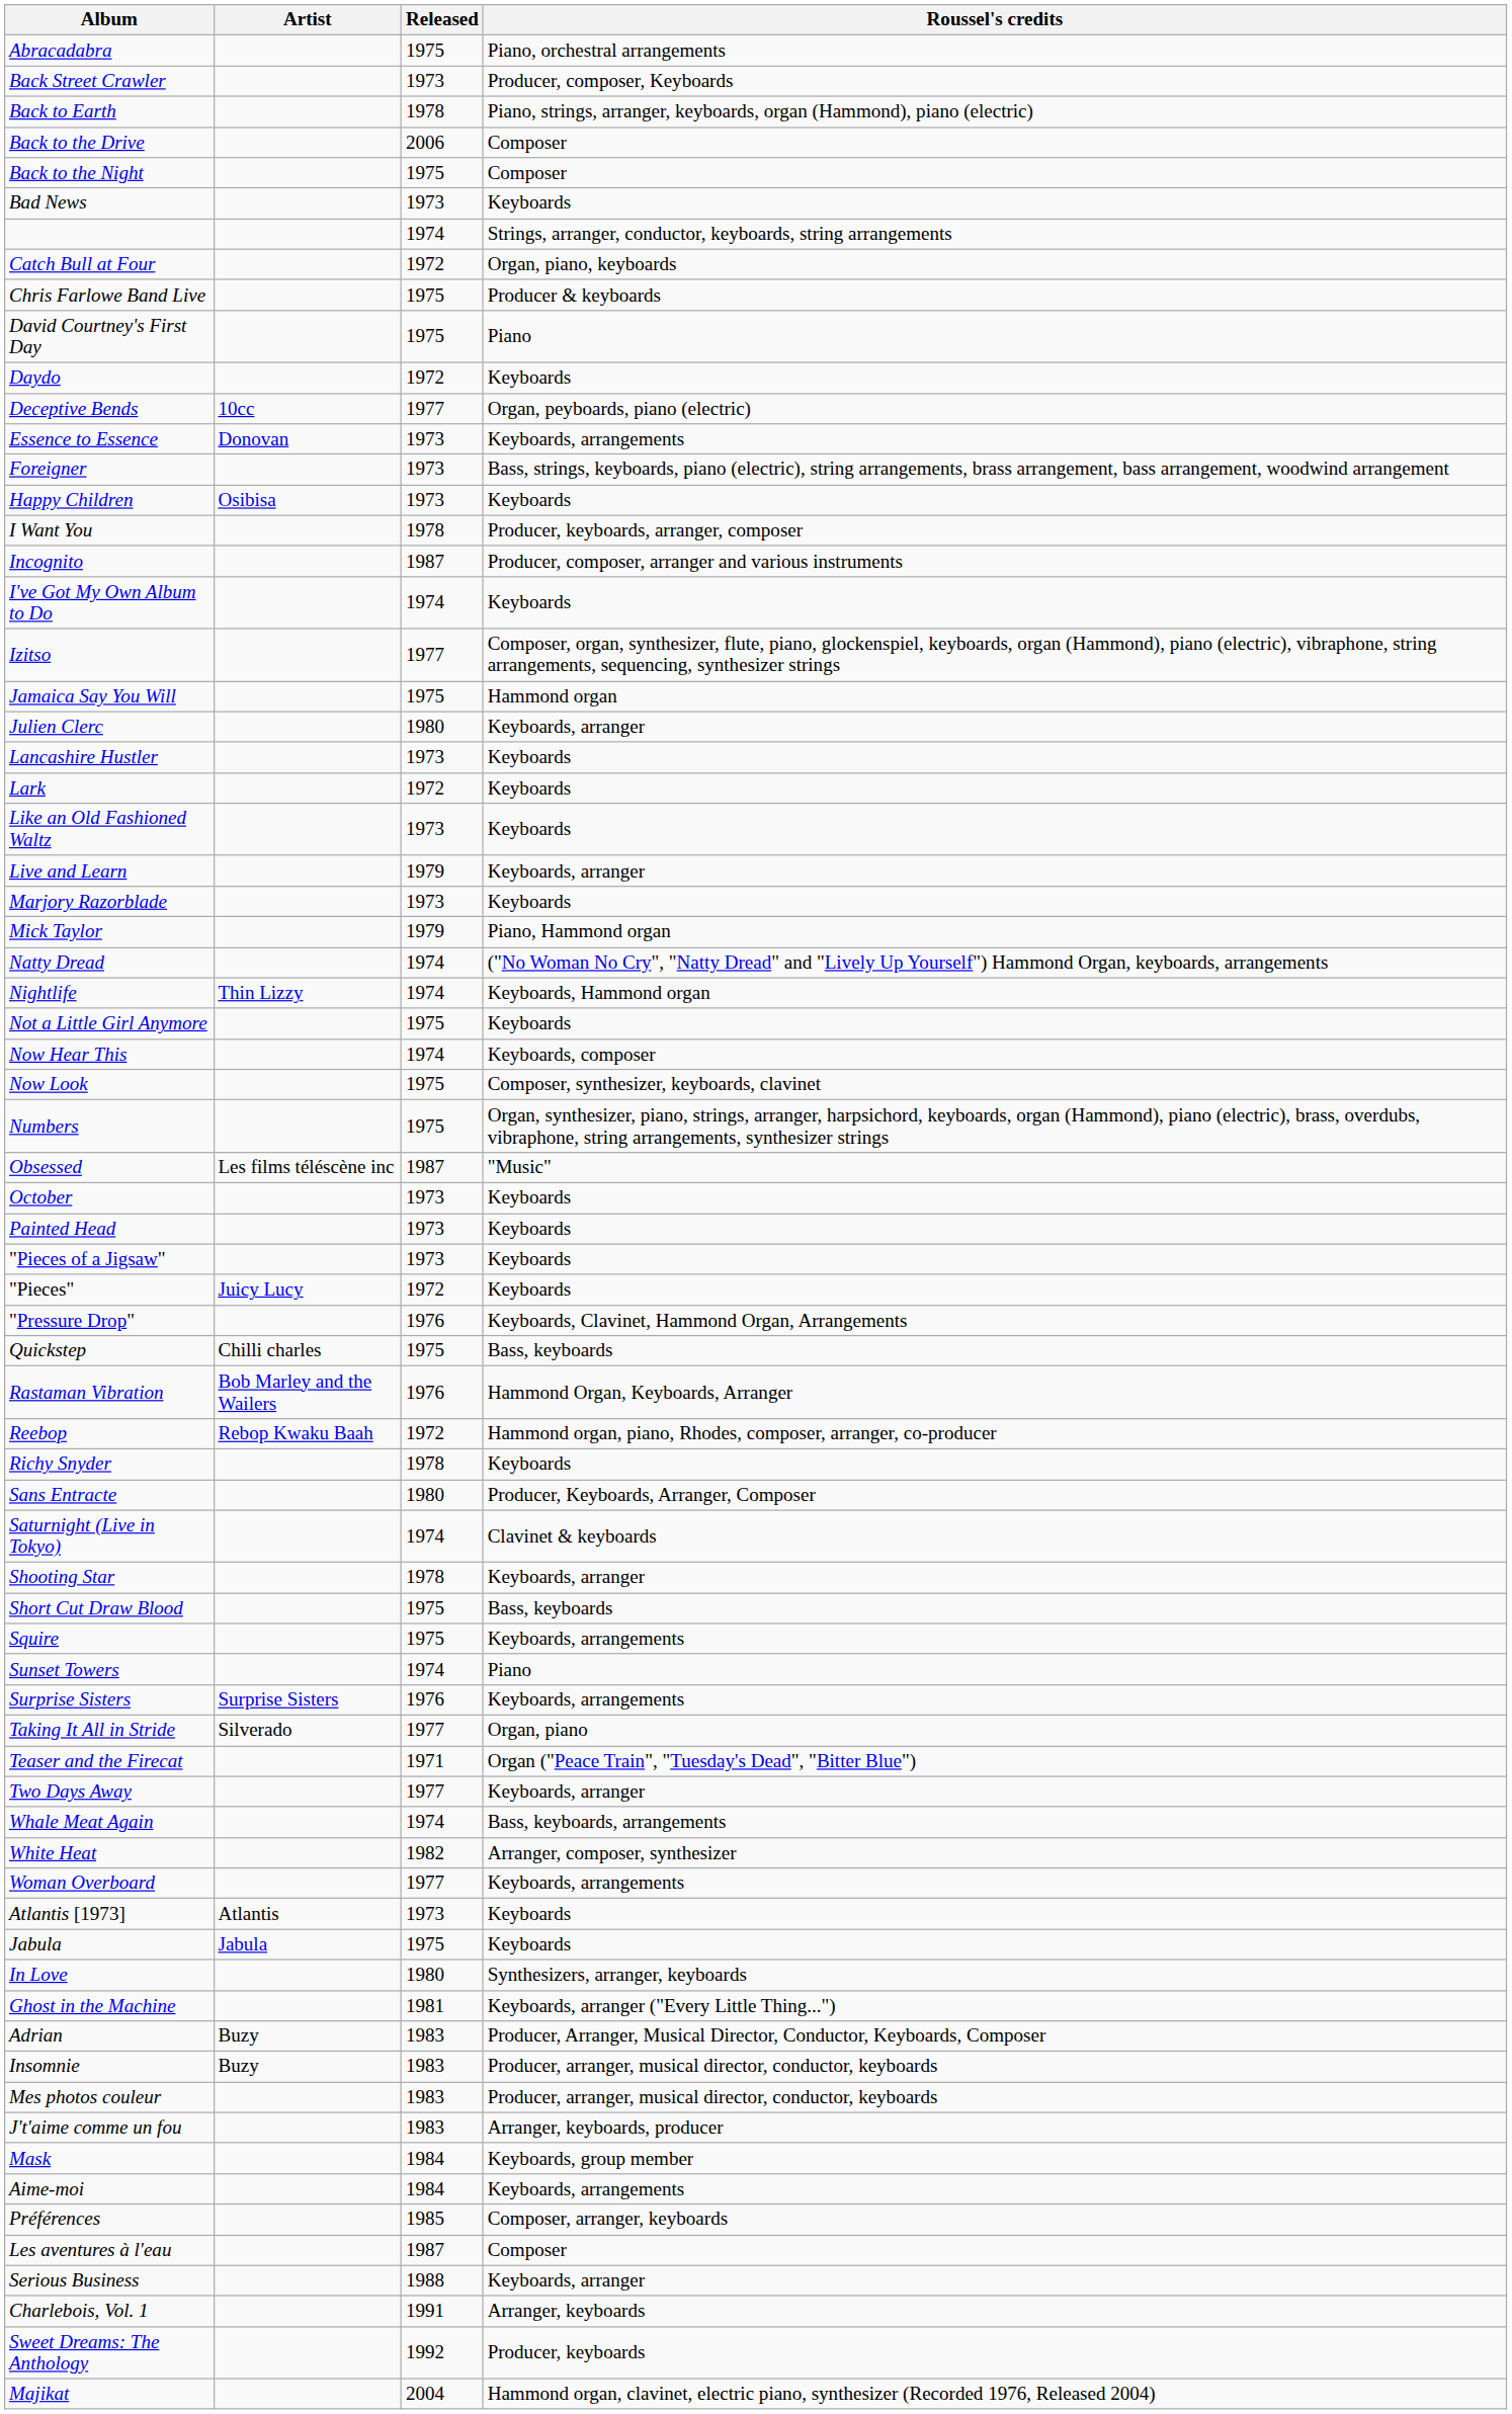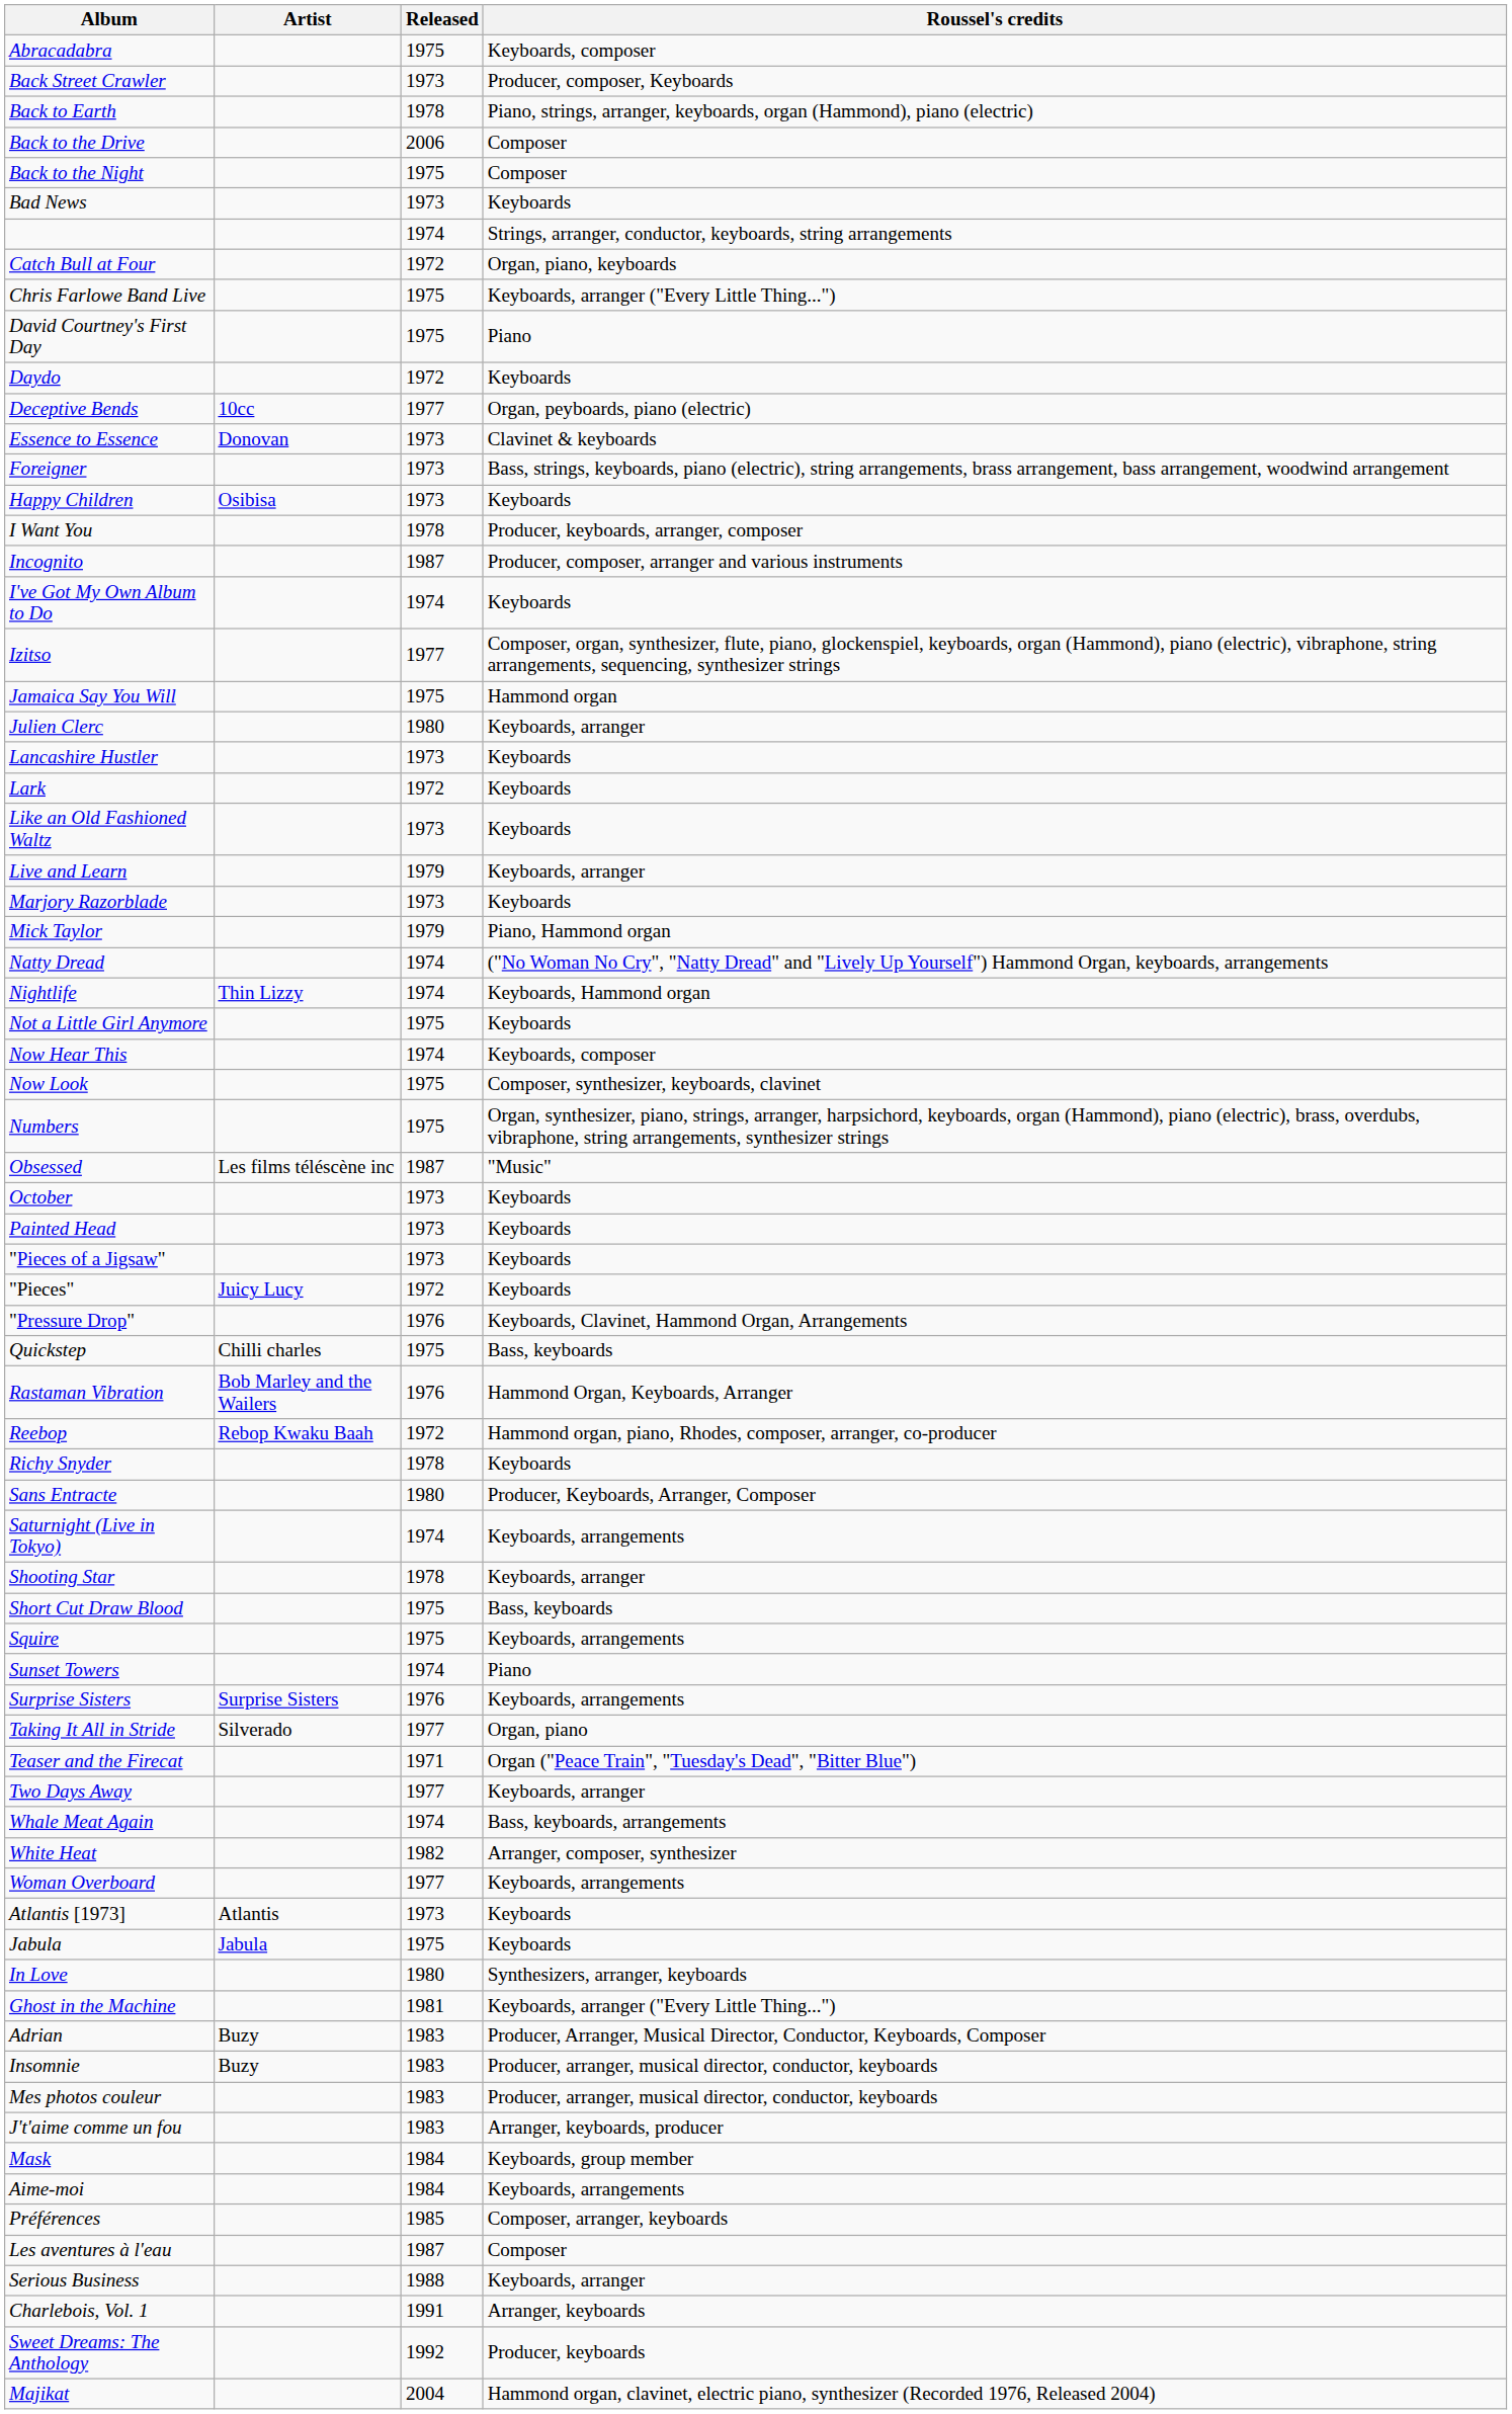 <table class="wikitable sortable">
 <tr>
 <th>Album</th>
 <th>Artist</th>
 <th>Released</th>
 <th>Roussel's credits</th>
 </tr>
 <tr>
 <td><em><a href='#'>Abracadabra</a></em></td>
 <td></td>
 <td>1975</td>
-<td>Piano, orchestral arrangements</td>
+<td>Keyboards, composer</td>
 </tr>
 <tr>
 <td><em><a href='#'>Back Street Crawler</a></em></td>
 <td></td>
 <td>1973</td>
 <td>Producer, composer, Keyboards</td>
 </tr>
 <tr>
 <td><em><a href='#'>Back to Earth</a></em></td>
 <td></td>
 <td>1978</td>
 <td>Piano, strings, arranger, keyboards, organ (Hammond), piano (electric)</td>
 </tr>
 <tr>
 <td><em><a href='#'>Back to the Drive</a></em></td>
 <td></td>
 <td>2006</td>
 <td>Composer</td>
 </tr>
 <tr>
 <td><em><a href='#'>Back to the Night</a></em></td>
 <td></td>
 <td>1975</td>
 <td>Composer</td>
 </tr>
 <tr>
 <td><em>Bad News</em></td>
 <td></td>
 <td>1973</td>
 <td>Keyboards</td>
 </tr>
 <tr>
 <td></td>
 <td></td>
 <td>1974</td>
 <td>Strings, arranger, conductor, keyboards, string arrangements</td>
 </tr>
 <tr>
 <td><em><a href='#'>Catch Bull at Four</a></em></td>
 <td></td>
 <td>1972</td>
 <td>Organ, piano, keyboards</td>
 </tr>
 <tr>
 <td><em>Chris Farlowe Band Live</em></td>
 <td></td>
 <td>1975</td>
-<td>Producer & keyboards</td>
+<td>Keyboards, arranger ("Every Little Thing...")</td>
 </tr>
 <tr>
 <td><em>David Courtney's First Day</em></td>
 <td></td>
 <td>1975</td>
 <td>Piano</td>
 </tr>
 <tr>
 <td><em><a href='#'>Daydo</a></em></td>
 <td></td>
 <td>1972</td>
 <td>Keyboards</td>
 </tr>
 <tr>
 <td><em><a href='#'>Deceptive Bends</a></em></td>
 <td><a href='#'>10cc</a></td>
 <td>1977</td>
 <td>Organ, peyboards, piano (electric)</td>
 </tr>
 <tr>
 <td><em><a href='#'>Essence to Essence</a></em></td>
 <td><a href='#'>Donovan</a></td>
 <td>1973</td>
-<td>Keyboards, arrangements</td>
+<td>Clavinet & keyboards</td>
 </tr>
 <tr>
 <td><em><a href='#'>Foreigner</a></em></td>
 <td></td>
 <td>1973</td>
 <td>Bass, strings, keyboards, piano (electric), string arrangements, brass arrangement, bass arrangement, woodwind arrangement</td>
 </tr>
 <tr>
 <td><em><a href='#'>Happy Children</a></em></td>
 <td><a href='#'>Osibisa</a></td>
 <td>1973</td>
 <td>Keyboards</td>
 </tr>
 <tr>
 <td><em>I Want You</em></td>
 <td></td>
 <td>1978</td>
 <td>Producer, keyboards, arranger, composer</td>
 </tr>
 <tr>
 <td><em><a href='#'>Incognito</a></em></td>
 <td></td>
 <td>1987</td>
 <td>Producer, composer, arranger and various instruments</td>
 </tr>
 <tr>
 <td><em><a href='#'>I've Got My Own Album to Do</a></em></td>
 <td></td>
 <td>1974</td>
 <td>Keyboards</td>
 </tr>
 <tr>
 <td><em><a href='#'>Izitso</a></em></td>
 <td></td>
 <td>1977</td>
 <td>Composer, organ, synthesizer, flute, piano, glockenspiel, keyboards, organ (Hammond), piano (electric), vibraphone, string arrangements, sequencing, synthesizer strings</td>
 </tr>
 <tr>
 <td><em><a href='#'>Jamaica Say You Will</a></em></td>
 <td></td>
 <td>1975</td>
 <td>Hammond organ</td>
 </tr>
 <tr>
 <td><em><a href='#'>Julien Clerc</a></em></td>
 <td></td>
 <td>1980</td>
 <td>Keyboards, arranger</td>
 </tr>
 <tr>
 <td><em><a href='#'>Lancashire Hustler</a></em></td>
 <td></td>
 <td>1973</td>
 <td>Keyboards</td>
 </tr>
 <tr>
 <td><em><a href='#'>Lark</a></em></td>
 <td></td>
 <td>1972</td>
 <td>Keyboards</td>
 </tr>
 <tr>
 <td><em><a href='#'>Like an Old Fashioned Waltz</a></em></td>
 <td></td>
 <td>1973</td>
 <td>Keyboards</td>
 </tr>
 <tr>
 <td><em><a href='#'>Live and Learn</a></em></td>
 <td></td>
 <td>1979</td>
 <td>Keyboards, arranger</td>
 </tr>
 <tr>
 <td><em><a href='#'>Marjory Razorblade</a></em></td>
 <td></td>
 <td>1973</td>
 <td>Keyboards</td>
 </tr>
 <tr>
 <td><em><a href='#'>Mick Taylor</a></em></td>
 <td></td>
 <td>1979</td>
 <td>Piano, Hammond organ</td>
 </tr>
 <tr>
 <td><em><a href='#'>Natty Dread</a></em></td>
 <td></td>
 <td>1974</td>
 <td>("<a href='#'>No Woman No Cry</a>", "<a href='#'>Natty Dread</a>" and "<a href='#'>Lively Up Yourself</a>") Hammond Organ, keyboards, arrangements</td>
 </tr>
 <tr>
 <td><em><a href='#'>Nightlife</a></em></td>
 <td><a href='#'>Thin Lizzy</a></td>
 <td>1974</td>
 <td>Keyboards, Hammond organ</td>
 </tr>
 <tr>
 <td><em><a href='#'>Not a Little Girl Anymore</a></em></td>
 <td></td>
 <td>1975</td>
 <td>Keyboards</td>
 </tr>
 <tr>
 <td><em><a href='#'>Now Hear This</a></em></td>
 <td></td>
 <td>1974</td>
 <td>Keyboards, composer</td>
 </tr>
 <tr>
 <td><em><a href='#'>Now Look</a></em></td>
 <td></td>
 <td>1975</td>
 <td>Composer, synthesizer, keyboards, clavinet</td>
 </tr>
 <tr>
 <td><em><a href='#'>Numbers</a></em></td>
 <td></td>
 <td>1975</td>
 <td>Organ, synthesizer, piano, strings, arranger, harpsichord, keyboards, organ (Hammond), piano (electric), brass, overdubs, vibraphone, string arrangements, synthesizer strings</td>
 </tr>
 <tr>
 <td><em><a href='#'>Obsessed</a></em></td>
 <td>Les films téléscène inc</td>
 <td>1987</td>
 <td>"Music"</td>
 </tr>
 <tr>
 <td><em><a href='#'>October</a></em></td>
 <td></td>
 <td>1973</td>
 <td>Keyboards</td>
 </tr>
 <tr>
 <td><em><a href='#'>Painted Head</a></em></td>
 <td></td>
 <td>1973</td>
 <td>Keyboards</td>
 </tr>
 <tr>
 <td>"<a href='#'>Pieces of a Jigsaw</a>"</td>
 <td></td>
 <td>1973</td>
 <td>Keyboards</td>
 </tr>
 <tr>
 <td>"Pieces"</td>
 <td><a href='#'>Juicy Lucy</a></td>
 <td>1972</td>
 <td>Keyboards</td>
 </tr>
 <tr>
 <td>"<a href='#'>Pressure Drop</a>"</td>
 <td></td>
 <td>1976</td>
 <td>Keyboards, Clavinet, Hammond Organ, Arrangements</td>
 </tr>
 <tr>
 <td><em>Quickstep</em></td>
 <td>Chilli charles</td>
 <td>1975</td>
 <td>Bass, keyboards</td>
 </tr>
 <tr>
 <td><em><a href='#'>Rastaman Vibration</a></em></td>
 <td><a href='#'>Bob Marley and the Wailers</a></td>
 <td>1976</td>
 <td>Hammond Organ, Keyboards, Arranger</td>
 </tr>
 <tr>
 <td><em><a href='#'>Reebop</a></em></td>
 <td><a href='#'>Rebop Kwaku Baah</a></td>
 <td>1972</td>
 <td>Hammond organ, piano, Rhodes, composer, arranger, co-producer</td>
 </tr>
 <tr>
 <td><em><a href='#'>Richy Snyder</a></em></td>
 <td></td>
 <td>1978</td>
 <td>Keyboards</td>
 </tr>
 <tr>
 <td><em><a href='#'>Sans Entracte</a></em></td>
 <td></td>
 <td>1980</td>
 <td>Producer, Keyboards, Arranger, Composer</td>
 </tr>
 <tr>
 <td><em><a href='#'>Saturnight (Live in Tokyo)</a></em></td>
 <td></td>
 <td>1974</td>
-<td>Clavinet & keyboards</td>
+<td>Keyboards, arrangements</td>
 </tr>
 <tr>
 <td><em><a href='#'>Shooting Star</a></em></td>
 <td></td>
 <td>1978</td>
 <td>Keyboards, arranger</td>
 </tr>
 <tr>
 <td><em><a href='#'>Short Cut Draw Blood</a></em></td>
 <td></td>
 <td>1975</td>
 <td>Bass, keyboards</td>
 </tr>
 <tr>
 <td><em><a href='#'>Squire</a></em></td>
 <td></td>
 <td>1975</td>
 <td>Keyboards, arrangements</td>
 </tr>
 <tr>
 <td><em><a href='#'>Sunset Towers</a></em></td>
 <td></td>
 <td>1974</td>
 <td>Piano</td>
 </tr>
 <tr>
 <td><em><a href='#'>Surprise Sisters</a></em></td>
 <td><a href='#'>Surprise Sisters</a></td>
 <td>1976</td>
 <td>Keyboards, arrangements</td>
 </tr>
 <tr>
 <td><em><a href='#'>Taking It All in Stride</a></em></td>
 <td>Silverado</td>
 <td>1977</td>
 <td>Organ, piano</td>
 </tr>
 <tr>
 <td><em><a href='#'>Teaser and the Firecat</a></em></td>
 <td></td>
 <td>1971</td>
 <td>Organ ("<a href='#'>Peace Train</a>", "<a href='#'>Tuesday's Dead</a>", "<a href='#'>Bitter Blue</a>")</td>
 </tr>
 <tr>
 <td><em><a href='#'>Two Days Away</a></em></td>
 <td></td>
 <td>1977</td>
 <td>Keyboards, arranger</td>
 </tr>
 <tr>
 <td><em><a href='#'>Whale Meat Again</a></em></td>
 <td></td>
 <td>1974</td>
 <td>Bass, keyboards, arrangements</td>
 </tr>
 <tr>
 <td><em><a href='#'>White Heat</a></em></td>
 <td></td>
 <td>1982</td>
 <td>Arranger, composer, synthesizer</td>
 </tr>
 <tr>
 <td><em><a href='#'>Woman Overboard</a></em></td>
 <td></td>
 <td>1977</td>
 <td>Keyboards, arrangements</td>
 </tr>
 <tr>
 <td><em>Atlantis</em> [1973]</td>
 <td>Atlantis</td>
 <td>1973</td>
 <td>Keyboards</td>
 </tr>
 <tr>
 <td><em>Jabula</em></td>
 <td><a href='#'>Jabula</a></td>
 <td>1975</td>
 <td>Keyboards</td>
 </tr>
 <tr>
 <td><em><a href='#'>In Love</a></em></td>
 <td></td>
 <td>1980</td>
 <td>Synthesizers, arranger, keyboards</td>
 </tr>
 <tr>
 <td><em><a href='#'>Ghost in the Machine</a></em></td>
 <td></td>
 <td>1981</td>
 <td>Keyboards, arranger ("Every Little Thing...")</td>
 </tr>
 <tr>
 <td><em>Adrian</em></td>
 <td>Buzy</td>
 <td>1983</td>
 <td>Producer, Arranger, Musical Director, Conductor, Keyboards, Composer</td>
 </tr>
 <tr>
 <td><em>Insomnie</em></td>
 <td>Buzy</td>
 <td>1983</td>
 <td>Producer, arranger, musical director, conductor, keyboards</td>
 </tr>
 <tr>
 <td><em>Mes photos couleur</em></td>
 <td></td>
 <td>1983</td>
 <td>Producer, arranger, musical director, conductor, keyboards</td>
 </tr>
 <tr>
 <td><em>J't'aime comme un fou</em></td>
 <td></td>
 <td>1983</td>
 <td>Arranger, keyboards, producer</td>
 </tr>
 <tr>
 <td><em><a href='#'>Mask</a></em></td>
 <td></td>
 <td>1984</td>
 <td>Keyboards, group member</td>
 </tr>
 <tr>
 <td><em>Aime-moi</em></td>
 <td></td>
 <td>1984</td>
 <td>Keyboards, arrangements</td>
 </tr>
 <tr>
 <td><em>Préférences</em></td>
 <td></td>
 <td>1985</td>
 <td>Composer, arranger, keyboards</td>
 </tr>
 <tr>
 <td><em>Les aventures à l'eau</em></td>
 <td></td>
 <td>1987</td>
 <td>Composer</td>
 </tr>
 <tr>
 <td><em>Serious Business</em></td>
 <td></td>
 <td>1988</td>
 <td>Keyboards, arranger</td>
 </tr>
 <tr>
 <td><em>Charlebois, Vol. 1</em></td>
 <td></td>
 <td>1991</td>
 <td>Arranger, keyboards</td>
 </tr>
 <tr>
 <td><em><a href='#'>Sweet Dreams: The Anthology</a></em></td>
 <td></td>
 <td>1992</td>
 <td>Producer, keyboards</td>
 </tr>
 <tr>
 <td><em><a href='#'>Majikat</a></em></td>
 <td></td>
 <td>2004</td>
 <td>Hammond organ, clavinet, electric piano, synthesizer (Recorded 1976, Released 2004)</td>
 </tr>
 </table>
